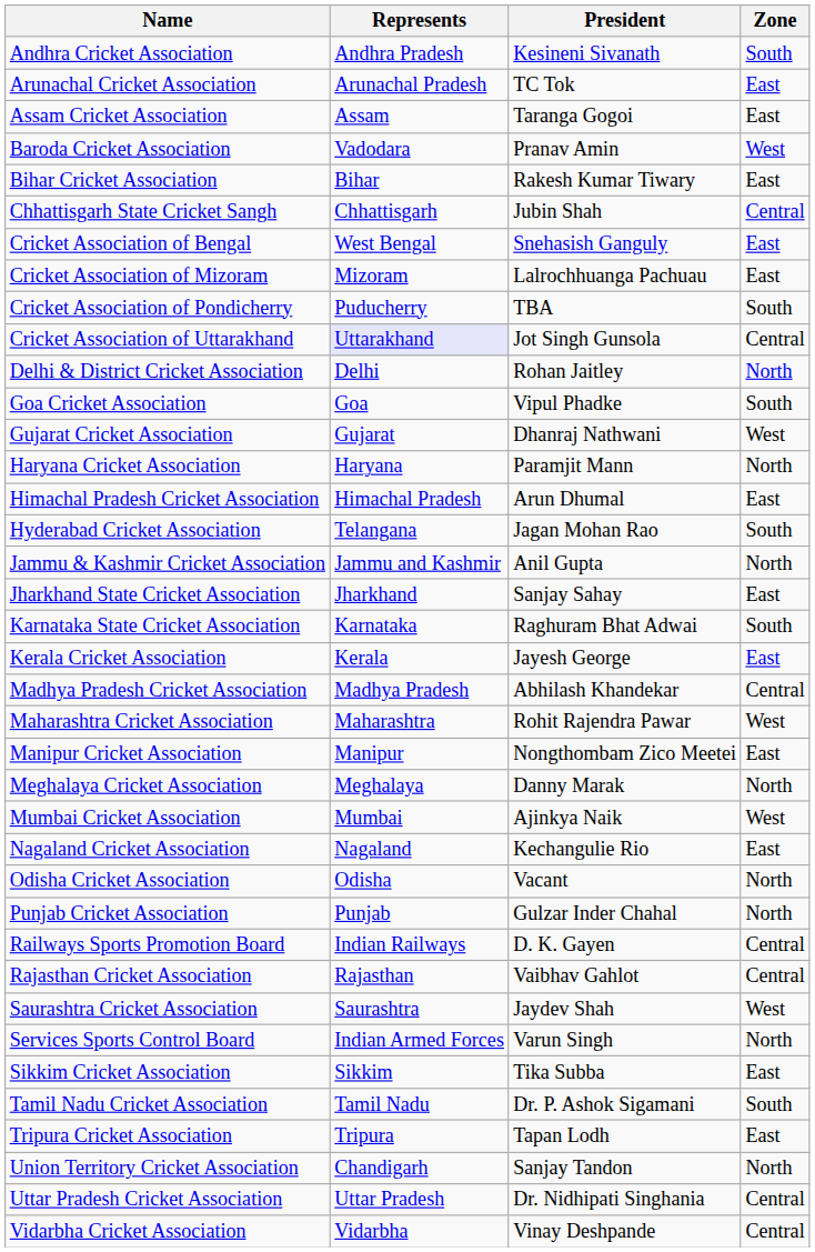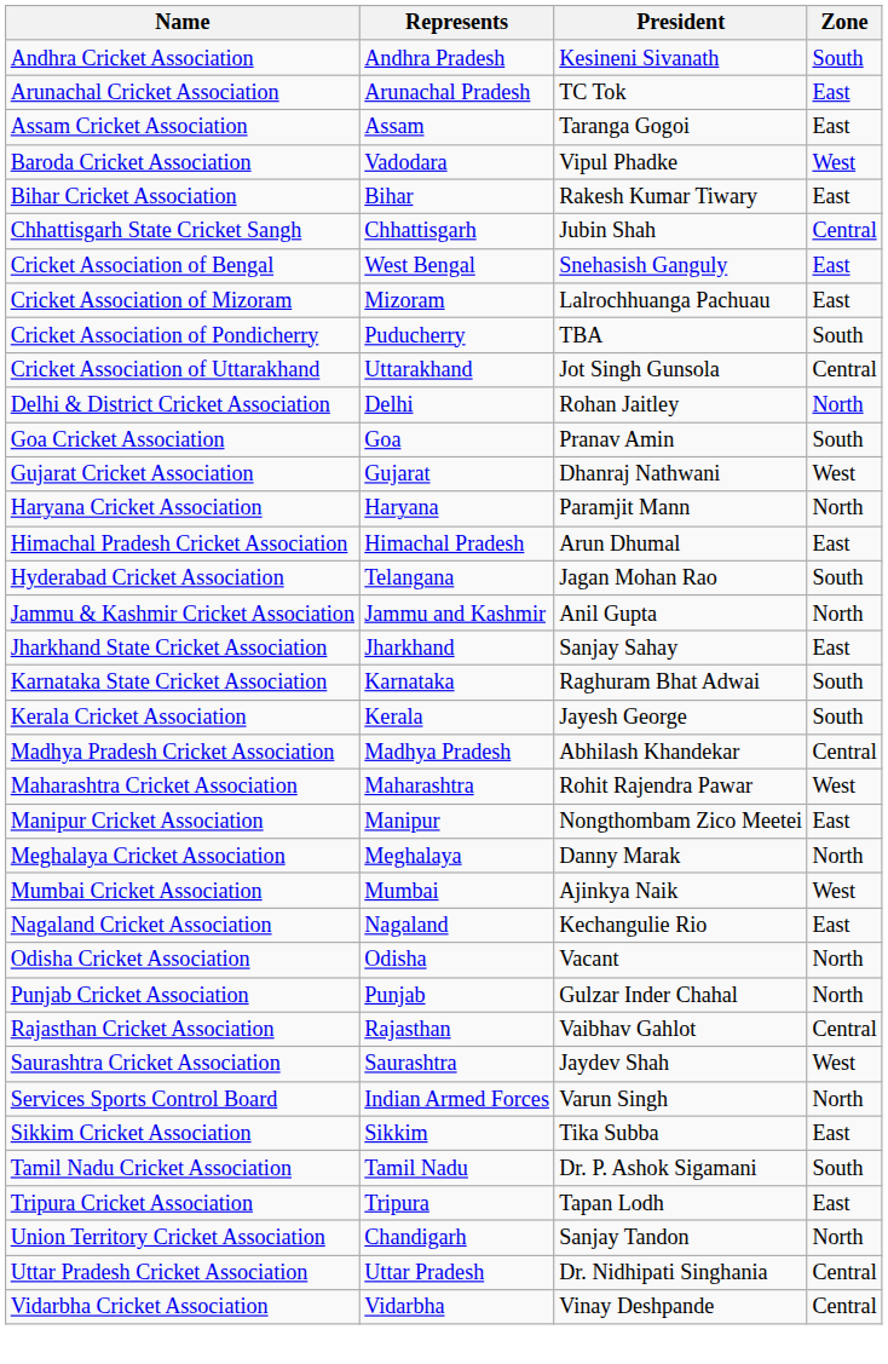 <table class="wikitable sortable">
 <tr>
 <th>Name</th>
 <th>Represents</th>
 <th>President</th>
 <th>Zone</th>
 </tr>
 <tr>
 <td><a href='#'>Andhra Cricket Association</a></td>
 <td><a href='#'>Andhra Pradesh</a></td>
 <td><a href='#'>Kesineni Sivanath</a></td>
 <td><a href='#'>South</a></td>
 </tr>
 <tr>
 <td><a href='#'>Arunachal Cricket Association</a></td>
 <td><a href='#'>Arunachal Pradesh</a></td>
 <td>TC Tok</td>
 <td><a href='#'>East</a></td>
 </tr>
 <tr>
 <td><a href='#'>Assam Cricket Association</a></td>
 <td><a href='#'>Assam</a></td>
 <td>Taranga Gogoi</td>
 <td>East</td>
 </tr>
 <tr>
 <td><a href='#'>Baroda Cricket Association</a></td>
 <td><a href='#'>Vadodara</a></td>
-<td>Pranav Amin</td>
+<td>Vipul Phadke</td>
 <td><a href='#'>West</a></td>
 </tr>
 <tr>
 <td><a href='#'>Bihar Cricket Association</a></td>
 <td><a href='#'>Bihar</a></td>
 <td>Rakesh Kumar Tiwary</td>
 <td>East</td>
 </tr>
 <tr>
 <td><a href='#'>Chhattisgarh State Cricket Sangh</a></td>
 <td><a href='#'>Chhattisgarh</a></td>
 <td>Jubin Shah</td>
 <td><a href='#'>Central</a></td>
 </tr>
 <tr>
 <td><a href='#'>Cricket Association of Bengal</a></td>
 <td><a href='#'>West Bengal</a></td>
 <td><a href='#'>Snehasish Ganguly</a></td>
 <td><a href='#'>East</a></td>
 </tr>
 <tr>
 <td><a href='#'>Cricket Association of Mizoram</a></td>
 <td><a href='#'>Mizoram</a></td>
 <td>Lalrochhuanga Pachuau</td>
 <td>East</td>
 </tr>
 <tr>
 <td><a href='#'>Cricket Association of Pondicherry</a></td>
 <td><a href='#'>Puducherry</a></td>
 <td>TBA</td>
 <td>South</td>
 </tr>
 <tr>
 <td><a href='#'>Cricket Association of Uttarakhand</a></td>
-<td style="background: lavender;"><a href='#'>Uttarakhand</a></td>
+<td><a href='#'>Uttarakhand</a></td>
 <td>Jot Singh Gunsola</td>
 <td>Central</td>
 </tr>
 <tr>
 <td><a href='#'>Delhi & District Cricket Association</a></td>
 <td><a href='#'>Delhi</a></td>
 <td>Rohan Jaitley</td>
 <td><a href='#'>North</a></td>
 </tr>
 <tr>
 <td><a href='#'>Goa Cricket Association</a></td>
 <td><a href='#'>Goa</a></td>
-<td>Vipul Phadke</td>
+<td>Pranav Amin</td>
 <td>South</td>
 </tr>
 <tr>
 <td><a href='#'>Gujarat Cricket Association</a></td>
 <td><a href='#'>Gujarat</a><br></td>
 <td>Dhanraj Nathwani</td>
 <td>West</td>
 </tr>
 <tr>
 <td><a href='#'>Haryana Cricket Association</a></td>
 <td><a href='#'>Haryana</a></td>
 <td>Paramjit Mann</td>
 <td>North</td>
 </tr>
 <tr>
 <td><a href='#'>Himachal Pradesh Cricket Association</a></td>
 <td><a href='#'>Himachal Pradesh</a></td>
 <td>Arun Dhumal</td>
 <td>East</td>
 </tr>
 <tr>
 <td><a href='#'>Hyderabad Cricket Association</a></td>
 <td><a href='#'>Telangana</a></td>
 <td>Jagan Mohan Rao</td>
 <td>South</td>
 </tr>
 <tr>
 <td><a href='#'>Jammu & Kashmir Cricket Association</a></td>
 <td><a href='#'>Jammu and Kashmir</a></td>
 <td>Anil Gupta</td>
 <td>North</td>
 </tr>
 <tr>
 <td><a href='#'>Jharkhand State Cricket Association</a></td>
 <td><a href='#'>Jharkhand</a></td>
 <td>Sanjay Sahay</td>
 <td>East</td>
 </tr>
 <tr>
 <td><a href='#'>Karnataka State Cricket Association</a></td>
 <td><a href='#'>Karnataka</a></td>
 <td>Raghuram Bhat Adwai</td>
 <td>South</td>
 </tr>
 <tr>
 <td><a href='#'>Kerala Cricket Association</a></td>
 <td><a href='#'>Kerala</a></td>
 <td>Jayesh George</td>
-<td><a href='#'>East</a></td>
+<td>South</td>
 </tr>
 <tr>
 <td><a href='#'>Madhya Pradesh Cricket Association</a></td>
 <td><a href='#'>Madhya Pradesh</a></td>
 <td>Abhilash Khandekar</td>
 <td>Central</td>
 </tr>
 <tr>
 <td><a href='#'>Maharashtra Cricket Association</a></td>
 <td><a href='#'>Maharashtra</a><br></td>
 <td>Rohit Rajendra Pawar</td>
 <td>West</td>
 </tr>
 <tr>
 <td><a href='#'>Manipur Cricket Association</a></td>
 <td><a href='#'>Manipur</a></td>
 <td>Nongthombam Zico Meetei</td>
 <td>East</td>
 </tr>
 <tr>
 <td><a href='#'>Meghalaya Cricket Association</a></td>
 <td><a href='#'>Meghalaya</a></td>
 <td>Danny Marak</td>
 <td>North</td>
 </tr>
 <tr>
 <td><a href='#'>Mumbai Cricket Association</a></td>
 <td><a href='#'>Mumbai</a></td>
 <td>Ajinkya Naik</td>
 <td>West</td>
 </tr>
 <tr>
 <td><a href='#'>Nagaland Cricket Association</a></td>
 <td><a href='#'>Nagaland</a></td>
 <td>Kechangulie Rio</td>
 <td>East</td>
 </tr>
 <tr>
 <td><a href='#'>Odisha Cricket Association</a></td>
 <td><a href='#'>Odisha</a></td>
 <td>Vacant</td>
 <td>North</td>
 </tr>
 <tr>
 <td><a href='#'>Punjab Cricket Association</a></td>
 <td><a href='#'>Punjab</a></td>
 <td>Gulzar Inder Chahal</td>
 <td>North</td>
-</tr>
-<tr>
-<td><a href='#'>Railways Sports Promotion Board</a></td>
-<td><a href='#'>Indian Railways</a></td>
-<td>D. K. Gayen</td>
-<td>Central</td>
 </tr>
 <tr>
 <td><a href='#'>Rajasthan Cricket Association</a></td>
 <td><a href='#'>Rajasthan</a></td>
 <td>Vaibhav Gahlot</td>
 <td>Central</td>
 </tr>
 <tr>
 <td><a href='#'>Saurashtra Cricket Association</a></td>
 <td><a href='#'>Saurashtra</a></td>
 <td>Jaydev Shah</td>
 <td>West</td>
 </tr>
 <tr>
 <td><a href='#'>Services Sports Control Board</a></td>
 <td><a href='#'>Indian Armed Forces</a></td>
 <td>Varun Singh</td>
 <td>North</td>
 </tr>
 <tr>
 <td><a href='#'>Sikkim Cricket Association</a></td>
 <td><a href='#'>Sikkim</a></td>
 <td>Tika Subba</td>
 <td>East</td>
 </tr>
 <tr>
 <td><a href='#'>Tamil Nadu Cricket Association</a></td>
 <td><a href='#'>Tamil Nadu</a></td>
 <td>Dr. P. Ashok Sigamani</td>
 <td>South</td>
 </tr>
 <tr>
 <td><a href='#'>Tripura Cricket Association</a></td>
 <td><a href='#'>Tripura</a></td>
 <td>Tapan Lodh</td>
 <td>East</td>
 </tr>
 <tr>
 <td><a href='#'>Union Territory Cricket Association</a></td>
 <td><a href='#'>Chandigarh</a></td>
 <td>Sanjay Tandon</td>
 <td>North</td>
 </tr>
 <tr>
 <td><a href='#'>Uttar Pradesh Cricket Association</a></td>
 <td><a href='#'>Uttar Pradesh</a></td>
 <td>Dr. Nidhipati Singhania</td>
 <td>Central</td>
 </tr>
 <tr>
 <td><a href='#'>Vidarbha Cricket Association</a></td>
 <td><a href='#'>Vidarbha</a></td>
 <td>Vinay Deshpande</td>
 <td>Central</td>
 </tr>
 </table>
